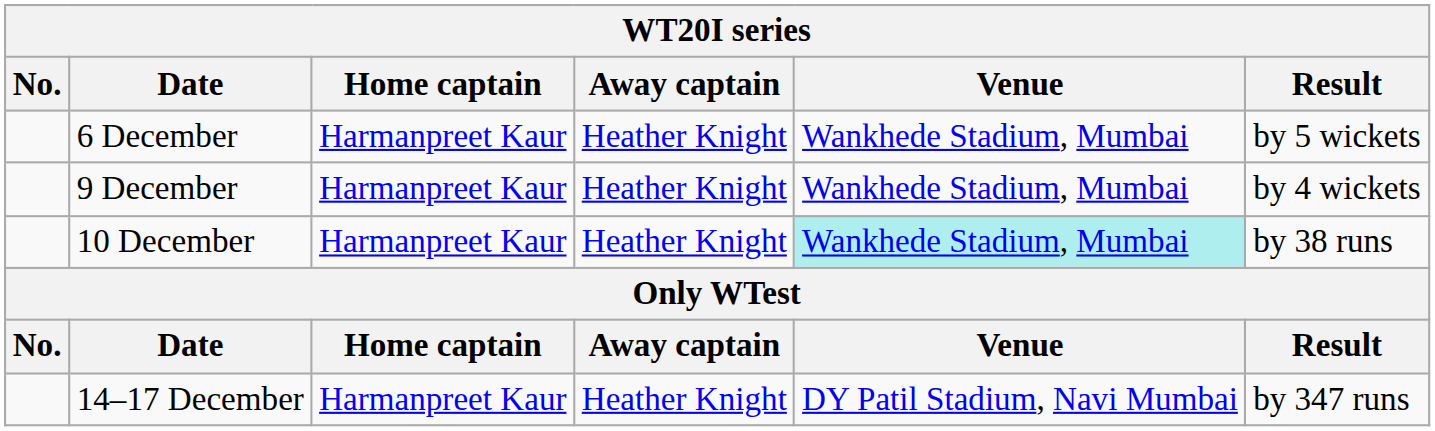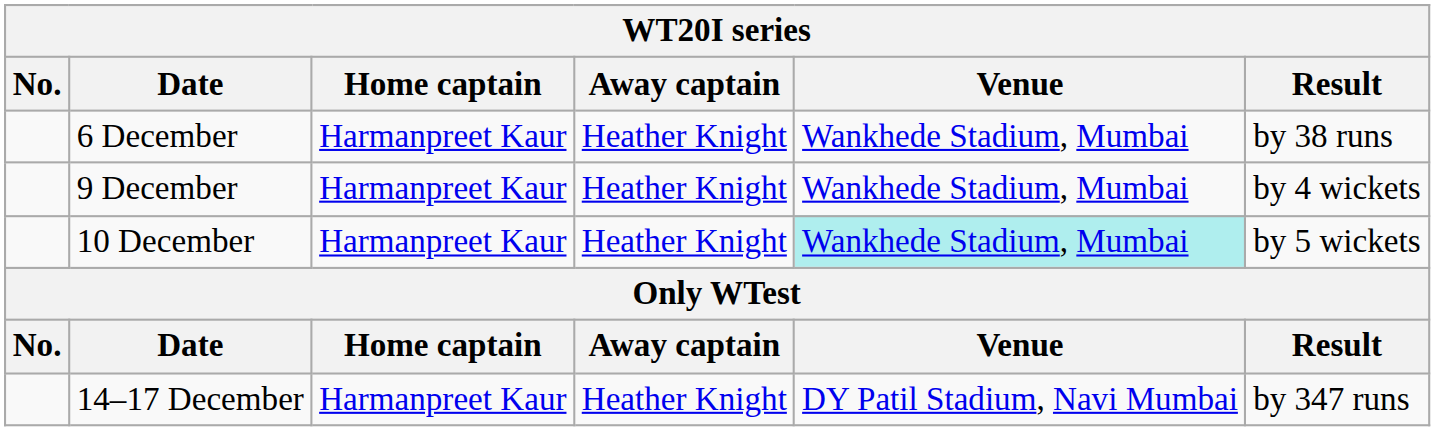 <table class="wikitable">
 <tr>
 <th colspan="9">WT20I series</th>
 </tr>
 <tr>
 <th>No.</th>
 <th>Date</th>
 <th>Home captain</th>
 <th>Away captain</th>
 <th>Venue</th>
 <th>Result</th>
 </tr>
 <tr>
 <td></td>
 <td>6 December</td>
 <td><a href='#'>Harmanpreet Kaur</a></td>
 <td><a href='#'>Heather Knight</a></td>
 <td><a href='#'>Wankhede Stadium</a>, <a href='#'>Mumbai</a></td>
-<td> by 5 wickets</td>
+<td> by 38 runs</td>
 </tr>
 <tr>
 <td></td>
 <td>9 December</td>
 <td><a href='#'>Harmanpreet Kaur</a></td>
 <td><a href='#'>Heather Knight</a></td>
 <td><a href='#'>Wankhede Stadium</a>, <a href='#'>Mumbai</a></td>
 <td> by 4 wickets</td>
 </tr>
 <tr>
 <td></td>
 <td>10 December</td>
 <td><a href='#'>Harmanpreet Kaur</a></td>
 <td><a href='#'>Heather Knight</a></td>
 <td style="background: paleturquoise;"><a href='#'>Wankhede Stadium</a>, <a href='#'>Mumbai</a></td>
-<td> by 38 runs</td>
+<td> by 5 wickets</td>
 </tr>
 <tr>
 <th colspan="9">Only WTest</th>
 </tr>
 <tr>
 <th>No.</th>
 <th>Date</th>
 <th>Home captain</th>
 <th>Away captain</th>
 <th>Venue</th>
 <th>Result</th>
 </tr>
 <tr>
 <td></td>
 <td>14–17 December</td>
 <td><a href='#'>Harmanpreet Kaur</a></td>
 <td><a href='#'>Heather Knight</a></td>
 <td><a href='#'>DY Patil Stadium</a>, <a href='#'>Navi Mumbai</a></td>
 <td> by 347 runs</td>
 </tr>
 </table>
